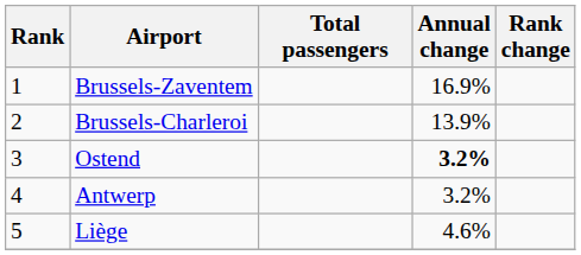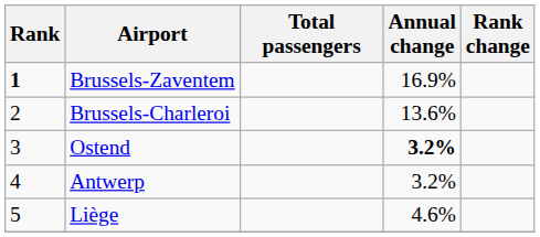 <table class="wikitable">
 <tr>
 <th>Rank</th>
 <th>Airport</th>
 <th style="width:100px">Total<br>passengers</th>
 <th>Annual<br>change</th>
 <th>Rank<br>change</th>
 </tr>
 <tr>
-<td>1</td>
+<td><strong>1</strong></td>
 <td><a href='#'>Brussels-Zaventem</a></td>
 <td align="right"></td>
 <td align="right">16.9%</td>
 <td align="center"></td>
 </tr>
 <tr>
 <td>2</td>
 <td><a href='#'>Brussels-Charleroi</a></td>
 <td align="right"></td>
-<td align="right">13.9%</td>
+<td align="right">13.6%</td>
 <td align="center"></td>
 </tr>
 <tr>
 <td>3</td>
 <td><a href='#'>Ostend</a></td>
 <td align="right"></td>
 <td align="right"><strong>3.2%</strong></td>
 <td align="center"></td>
 </tr>
 <tr>
 <td>4</td>
 <td><a href='#'>Antwerp</a></td>
 <td align="right"></td>
 <td align="right">3.2%</td>
 <td align="center"></td>
 </tr>
 <tr>
 <td>5</td>
 <td><a href='#'>Liège</a></td>
 <td align="right"></td>
 <td align="right">4.6%</td>
 <td align="center"></td>
 </tr>
 <tr>
 </tr>
 </table>
